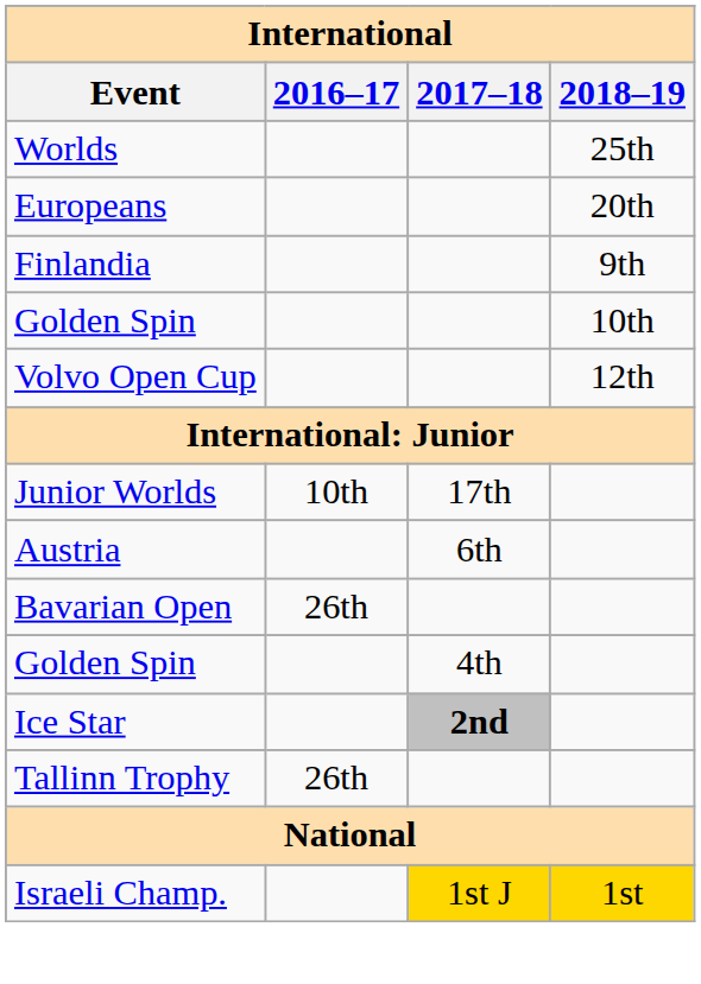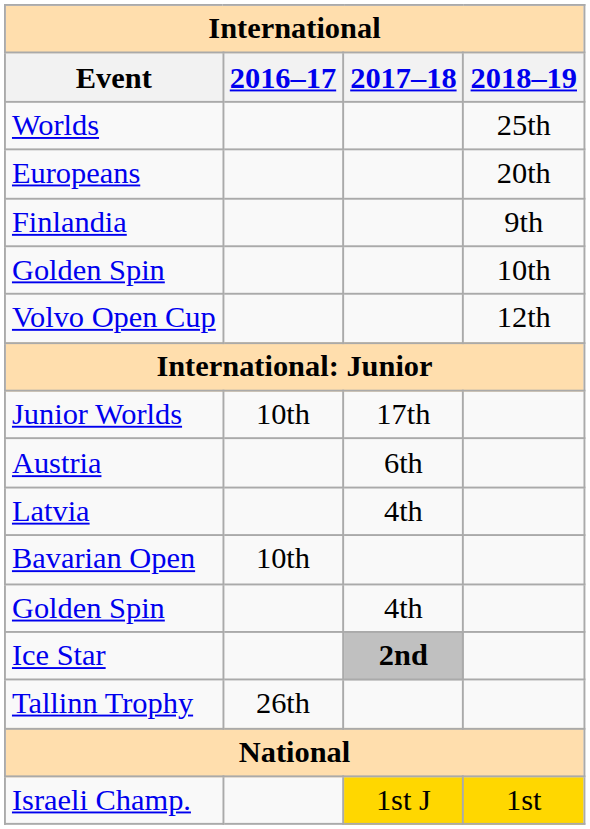 <table class="wikitable" style="text-align:center">
 <tr>
 <th style="background-color: #ffdead; " colspan=4 align=center>International</th>
 </tr>
 <tr>
 <th>Event</th>
 <th><a href='#'>2016–17</a></th>
 <th><a href='#'>2017–18</a></th>
 <th><a href='#'>2018–19</a></th>
 </tr>
 <tr>
 <td align=left><a href='#'>Worlds</a></td>
 <td></td>
 <td></td>
 <td>25th</td>
 </tr>
 <tr>
 <td align=left><a href='#'>Europeans</a></td>
 <td></td>
 <td></td>
 <td>20th</td>
 </tr>
 <tr>
 <td align=left> <a href='#'>Finlandia</a></td>
 <td></td>
 <td></td>
 <td>9th</td>
 </tr>
 <tr>
 <td align=left> <a href='#'>Golden Spin</a></td>
 <td></td>
 <td></td>
 <td>10th</td>
 </tr>
 <tr>
 <td align=left><a href='#'>Volvo Open Cup</a></td>
 <td></td>
 <td></td>
 <td>12th</td>
 </tr>
 <tr>
 <th style="background-color: #ffdead; " colspan=4 align=center>International: Junior</th>
 </tr>
 <tr>
 <td align=left><a href='#'>Junior Worlds</a></td>
 <td>10th</td>
 <td>17th</td>
 <td></td>
 </tr>
 <tr>
 <td align=left> <a href='#'>Austria</a></td>
 <td></td>
 <td>6th</td>
 <td></td>
 </tr>
 <tr>
+<td align=left> <a href='#'>Latvia</a></td>
+<td></td>
+<td>4th</td>
+<td></td>
+</tr>
+<tr>
 <td align=left><a href='#'>Bavarian Open</a></td>
-<td>26th</td>
+<td>10th</td>
 <td></td>
 <td></td>
 </tr>
 <tr>
 <td align=left><a href='#'>Golden Spin</a></td>
 <td></td>
 <td>4th</td>
 <td></td>
 </tr>
 <tr>
 <td align=left><a href='#'>Ice Star</a></td>
 <td></td>
 <td bgcolor=silver><strong>2nd</strong></td>
 <td></td>
 </tr>
 <tr>
 <td align=left><a href='#'>Tallinn Trophy</a></td>
 <td>26th</td>
 <td></td>
 <td></td>
 </tr>
 <tr>
 <th style="background-color: #ffdead; " colspan=4 align=center>National</th>
 </tr>
 <tr>
 <td align=left><a href='#'>Israeli Champ.</a></td>
 <td></td>
 <td bgcolor=gold>1st J</td>
 <td bgcolor=gold>1st</td>
 </tr>
 </table>
